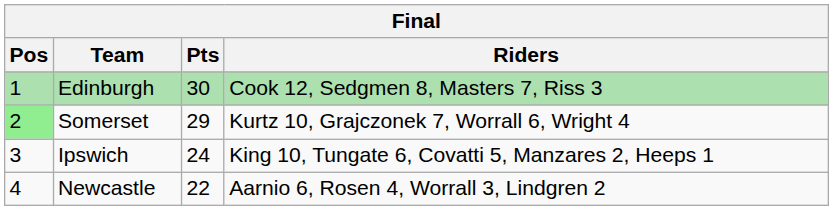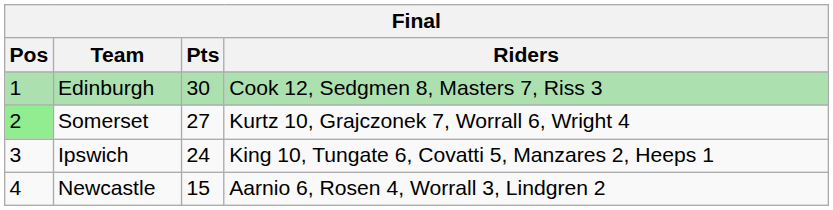 <table class="wikitable">
 <tr>
 <th colspan="4">Final</th>
 </tr>
 <tr>
 <th width=20>Pos</th>
 <th width=90>Team</th>
 <th width=20>Pts</th>
 <th width=450>Riders</th>
 </tr>
 <tr style="background:#ACE1AF;">
 <td>1</td>
 <td align=left>Edinburgh</td>
 <td>30</td>
 <td>Cook 12, Sedgmen 8, Masters 7, Riss 3</td>
 </tr>
 <tr>
 <td style="background: lightgreen;">2</td>
 <td align=left>Somerset</td>
-<td>29</td>
+<td>27</td>
 <td>Kurtz 10, Grajczonek 7, Worrall 6, Wright 4</td>
 </tr>
 <tr>
 <td>3</td>
 <td align=left>Ipswich</td>
 <td>24</td>
 <td>King 10, Tungate 6, Covatti 5, Manzares 2, Heeps 1</td>
 </tr>
 <tr>
 <td>4</td>
 <td align=left>Newcastle</td>
-<td>22</td>
+<td>15</td>
 <td>Aarnio 6, Rosen 4, Worrall 3, Lindgren 2</td>
 </tr>
 </table>
